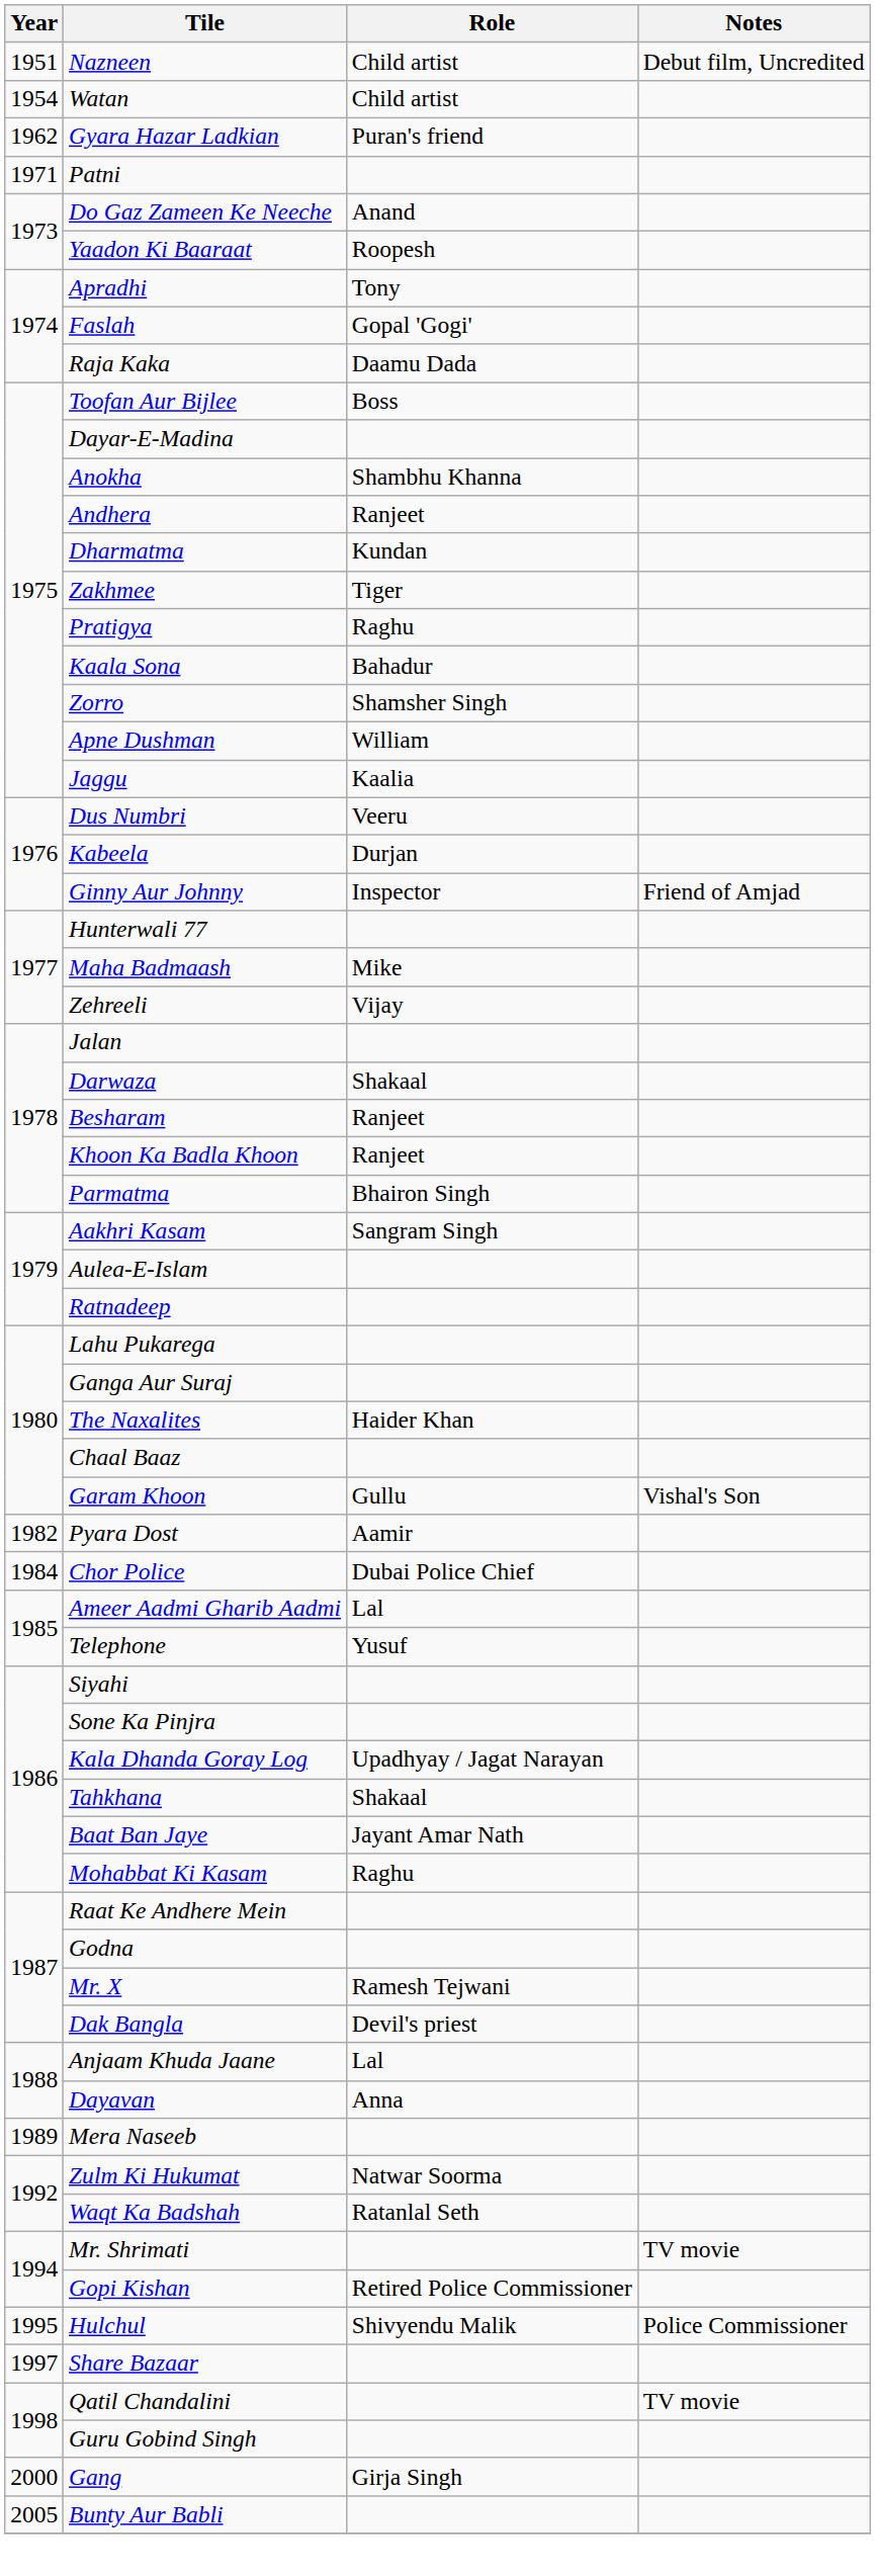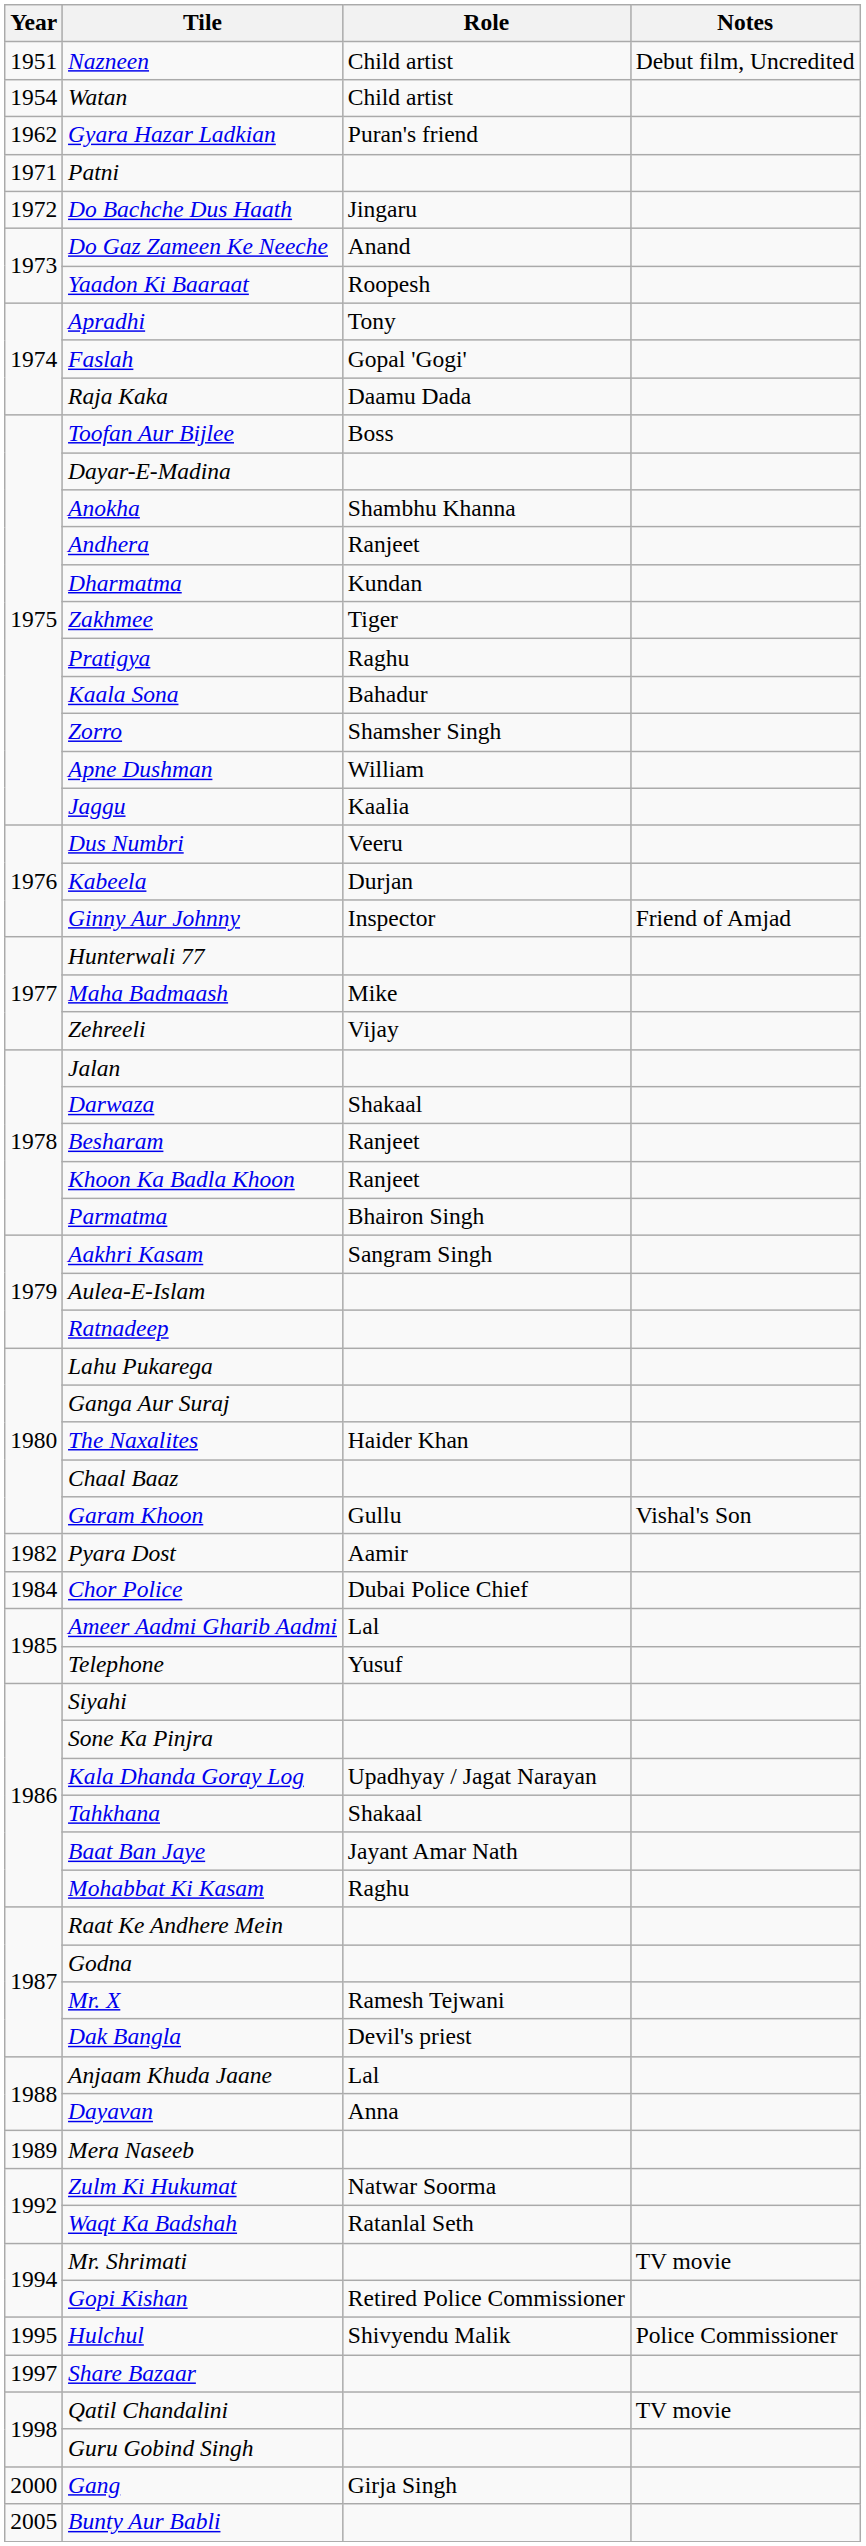 <table class="wikitable">
 <tr>
 <th>Year</th>
 <th>Tile</th>
 <th>Role</th>
 <th>Notes</th>
 </tr>
 <tr>
 <td>1951</td>
 <td><em><a href='#'>Nazneen</a></em></td>
 <td>Child artist</td>
 <td>Debut film, Uncredited</td>
 </tr>
 <tr>
 <td>1954</td>
 <td><em>Watan</em></td>
 <td>Child artist</td>
 <td></td>
 </tr>
 <tr>
 <td>1962</td>
 <td><em><a href='#'>Gyara Hazar Ladkian</a></em></td>
 <td>Puran's friend</td>
 <td></td>
 </tr>
 <tr>
 <td>1971</td>
 <td><em>Patni</em></td>
 <td></td>
+<td></td>
+</tr>
+<tr>
+<td>1972</td>
+<td><em><a href='#'>Do Bachche Dus Haath</a></em></td>
+<td>Jingaru</td>
 <td></td>
 </tr>
 <tr>
 <td rowspan="2">1973</td>
 <td><em><a href='#'>Do Gaz Zameen Ke Neeche</a></em></td>
 <td>Anand</td>
 <td></td>
 </tr>
 <tr>
 <td><em><a href='#'>Yaadon Ki Baaraat</a></em></td>
 <td>Roopesh</td>
 <td></td>
 </tr>
 <tr>
 <td rowspan="3">1974</td>
 <td><em><a href='#'>Apradhi</a></em></td>
 <td>Tony</td>
 <td></td>
 </tr>
 <tr>
 <td><em><a href='#'>Faslah</a></em></td>
 <td>Gopal 'Gogi'</td>
 <td></td>
 </tr>
 <tr>
 <td><em>Raja Kaka</em></td>
 <td>Daamu Dada</td>
 <td></td>
 </tr>
 <tr>
 <td rowspan="11">1975</td>
 <td><em><a href='#'>Toofan Aur Bijlee</a></em></td>
 <td>Boss</td>
 <td></td>
 </tr>
 <tr>
 <td><em>Dayar-E-Madina</em></td>
 <td></td>
 <td></td>
 </tr>
 <tr>
 <td><em><a href='#'>Anokha</a></em></td>
 <td>Shambhu Khanna</td>
 <td></td>
 </tr>
 <tr>
 <td><em><a href='#'>Andhera</a></em></td>
 <td>Ranjeet</td>
 <td></td>
 </tr>
 <tr>
 <td><em><a href='#'>Dharmatma</a></em></td>
 <td>Kundan</td>
 <td></td>
 </tr>
 <tr>
 <td><em><a href='#'>Zakhmee</a></em></td>
 <td>Tiger</td>
 <td></td>
 </tr>
 <tr>
 <td><em><a href='#'>Pratigya</a></em></td>
 <td>Raghu</td>
 <td></td>
 </tr>
 <tr>
 <td><em><a href='#'>Kaala Sona</a></em></td>
 <td>Bahadur</td>
 <td></td>
 </tr>
 <tr>
 <td><em><a href='#'>Zorro</a></em></td>
 <td>Shamsher Singh</td>
 <td></td>
 </tr>
 <tr>
 <td><em><a href='#'>Apne Dushman</a></em></td>
 <td>William</td>
 <td></td>
 </tr>
 <tr>
 <td><em><a href='#'>Jaggu</a></em></td>
 <td>Kaalia</td>
 <td></td>
 </tr>
 <tr>
 <td rowspan="3">1976</td>
 <td><em><a href='#'>Dus Numbri</a></em></td>
 <td>Veeru</td>
 <td></td>
 </tr>
 <tr>
 <td><em><a href='#'>Kabeela</a></em></td>
 <td>Durjan</td>
 <td></td>
 </tr>
 <tr>
 <td><em><a href='#'>Ginny Aur Johnny</a></em></td>
 <td>Inspector</td>
 <td>Friend of Amjad</td>
 </tr>
 <tr>
 <td rowspan="3">1977</td>
 <td><em>Hunterwali 77</em></td>
 <td></td>
 <td></td>
 </tr>
 <tr>
 <td><em><a href='#'>Maha Badmaash</a></em></td>
 <td>Mike</td>
 <td></td>
 </tr>
 <tr>
 <td><em>Zehreeli</em></td>
 <td>Vijay</td>
 <td></td>
 </tr>
 <tr>
 <td rowspan="5">1978</td>
 <td><em>Jalan</em></td>
 <td></td>
 <td></td>
 </tr>
 <tr>
 <td><em><a href='#'>Darwaza</a></em></td>
 <td>Shakaal</td>
 <td></td>
 </tr>
 <tr>
 <td><em><a href='#'>Besharam</a></em></td>
 <td>Ranjeet</td>
 <td></td>
 </tr>
 <tr>
 <td><em><a href='#'>Khoon Ka Badla Khoon</a></em></td>
 <td>Ranjeet</td>
 <td></td>
 </tr>
 <tr>
 <td><em><a href='#'>Parmatma</a></em></td>
 <td>Bhairon Singh</td>
 <td></td>
 </tr>
 <tr>
 <td rowspan="3">1979</td>
 <td><em><a href='#'>Aakhri Kasam</a></em></td>
 <td>Sangram Singh</td>
 <td></td>
 </tr>
 <tr>
 <td><em>Aulea-E-Islam</em></td>
 <td></td>
 <td></td>
 </tr>
 <tr>
 <td><em><a href='#'>Ratnadeep</a></em></td>
 <td></td>
 <td></td>
 </tr>
 <tr>
 <td rowspan="5">1980</td>
 <td><em>Lahu Pukarega</em></td>
 <td></td>
 <td></td>
 </tr>
 <tr>
 <td><em>Ganga Aur Suraj</em></td>
 <td></td>
 <td></td>
 </tr>
 <tr>
 <td><em><a href='#'>The Naxalites</a></em></td>
 <td>Haider Khan</td>
 <td></td>
 </tr>
 <tr>
 <td><em>Chaal Baaz</em></td>
 <td></td>
 <td></td>
 </tr>
 <tr>
 <td><em><a href='#'>Garam Khoon</a></em></td>
 <td>Gullu</td>
 <td>Vishal's Son</td>
 </tr>
 <tr>
 <td>1982</td>
 <td><em>Pyara Dost</em></td>
 <td>Aamir</td>
 <td></td>
 </tr>
 <tr>
 <td>1984</td>
 <td><em><a href='#'>Chor Police</a></em></td>
 <td>Dubai Police Chief</td>
 <td></td>
 </tr>
 <tr>
 <td rowspan="2">1985</td>
 <td><em><a href='#'>Ameer Aadmi Gharib Aadmi</a></em></td>
 <td>Lal</td>
 <td></td>
 </tr>
 <tr>
 <td><em>Telephone</em></td>
 <td>Yusuf</td>
 <td></td>
 </tr>
 <tr>
 <td rowspan="6">1986</td>
 <td><em>Siyahi</em></td>
 <td></td>
 <td></td>
 </tr>
 <tr>
 <td><em>Sone Ka Pinjra</em></td>
 <td></td>
 <td></td>
 </tr>
 <tr>
 <td><em><a href='#'>Kala Dhanda Goray Log</a></em></td>
 <td>Upadhyay / Jagat Narayan</td>
 <td></td>
 </tr>
 <tr>
 <td><em><a href='#'>Tahkhana</a></em></td>
 <td>Shakaal</td>
 <td></td>
 </tr>
 <tr>
 <td><em><a href='#'>Baat Ban Jaye</a></em></td>
 <td>Jayant Amar Nath</td>
 <td></td>
 </tr>
 <tr>
 <td><em><a href='#'>Mohabbat Ki Kasam</a></em></td>
 <td>Raghu</td>
 <td></td>
 </tr>
 <tr>
 <td rowspan="4">1987</td>
 <td><em>Raat Ke Andhere Mein</em></td>
 <td></td>
 <td></td>
 </tr>
 <tr>
 <td><em>Godna</em></td>
 <td></td>
 <td></td>
 </tr>
 <tr>
 <td><em><a href='#'>Mr. X</a></em></td>
 <td>Ramesh Tejwani</td>
 <td></td>
 </tr>
 <tr>
 <td><em><a href='#'>Dak Bangla</a></em></td>
 <td>Devil's priest</td>
 <td></td>
 </tr>
 <tr>
 <td rowspan="2">1988</td>
 <td><em>Anjaam Khuda Jaane</em></td>
 <td>Lal</td>
 <td></td>
 </tr>
 <tr>
 <td><em><a href='#'>Dayavan</a></em></td>
 <td>Anna</td>
 <td></td>
 </tr>
 <tr>
 <td>1989</td>
 <td><em>Mera Naseeb</em></td>
 <td></td>
 <td></td>
 </tr>
 <tr>
 <td rowspan="2">1992</td>
 <td><em><a href='#'>Zulm Ki Hukumat</a></em></td>
 <td>Natwar Soorma</td>
 <td></td>
 </tr>
 <tr>
 <td><em><a href='#'>Waqt Ka Badshah</a></em></td>
 <td>Ratanlal Seth</td>
 <td></td>
 </tr>
 <tr>
 <td rowspan="2">1994</td>
 <td><em>Mr. Shrimati</em></td>
 <td></td>
 <td>TV movie</td>
 </tr>
 <tr>
 <td><em><a href='#'>Gopi Kishan</a></em></td>
 <td>Retired Police  Commissioner</td>
 <td></td>
 </tr>
 <tr>
 <td>1995</td>
 <td><em><a href='#'>Hulchul</a></em></td>
 <td>Shivyendu Malik</td>
 <td>Police Commissioner</td>
 </tr>
 <tr>
 <td>1997</td>
 <td><em><a href='#'>Share Bazaar</a></em></td>
 <td></td>
 <td></td>
 </tr>
 <tr>
 <td rowspan="2">1998</td>
 <td><em>Qatil Chandalini</em></td>
 <td></td>
 <td>TV movie</td>
 </tr>
 <tr>
 <td><em>Guru Gobind Singh</em></td>
 <td></td>
 <td></td>
 </tr>
 <tr>
 <td>2000</td>
 <td><em><a href='#'>Gang</a></em></td>
 <td>Girja Singh</td>
 <td></td>
 </tr>
 <tr>
 <td>2005</td>
 <td><em><a href='#'>Bunty Aur Babli</a></em></td>
 <td></td>
 <td></td>
 </tr>
 <tr>
 </tr>
 </table>
